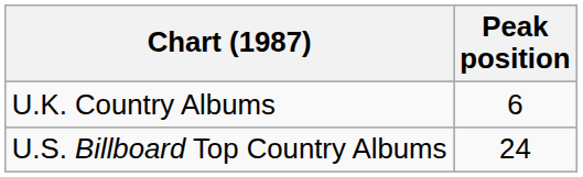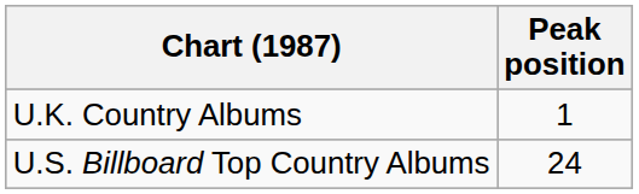 <table class="wikitable">
 <tr>
 <th>Chart (1987)</th>
 <th>Peak<br>position</th>
 </tr>
 <tr>
 <td>U.K. Country Albums</td>
-<td style="text-align:center;">6</td>
+<td style="text-align:center;">1</td>
 </tr>
 <tr>
 <td>U.S. <em>Billboard</em> Top Country Albums</td>
 <td style="text-align:center;">24</td>
 </tr>
 </table>
